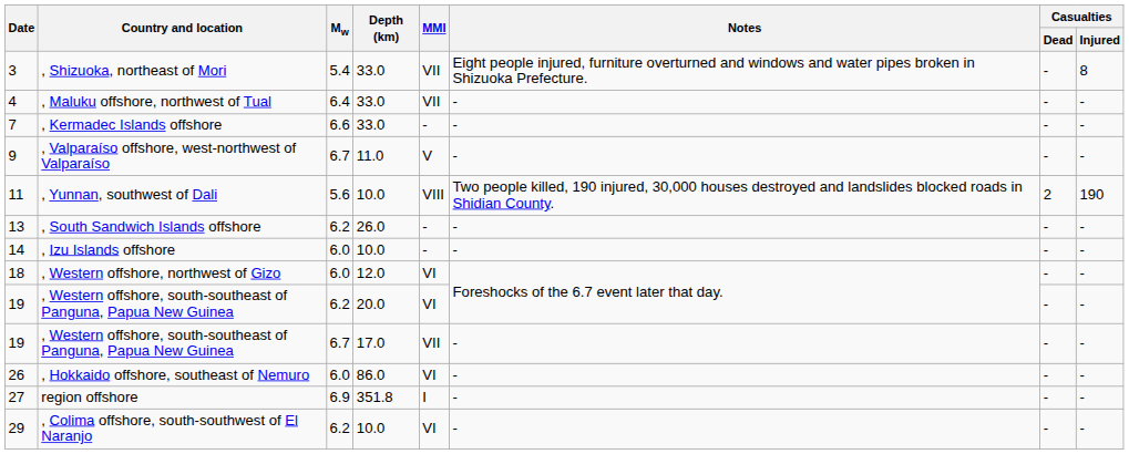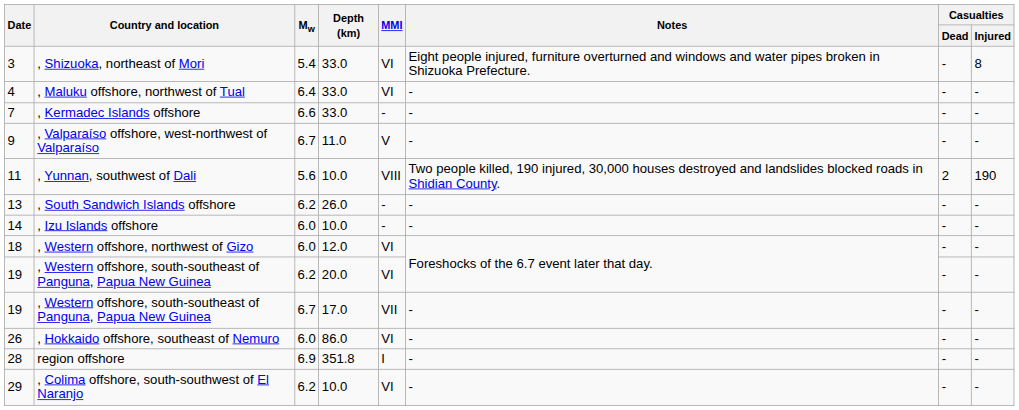 <table class="wikitable sortable" style="border:1px black;  margin-left:1em;">
 <tr>
 <th rowspan="2"><small>Date</small></th>
 <th rowspan="2" style="width: 310px"><small>Country and location</small></th>
 <th rowspan="2"><small>M<sub>w</sub></small></th>
 <th rowspan="2"><small>Depth (km)</small></th>
 <th rowspan="2"><small><a href='#'>MMI</a></small></th>
 <th rowspan="2" class="unsortable"><small>Notes</small></th>
 <th colspan="2"><small>Casualties</small></th>
 </tr>
 <tr>
 <th><small>Dead</small></th>
 <th><small>Injured</small></th>
 </tr>
 <tr>
 <td>3</td>
 <td>, <a href='#'>Shizuoka</a>,  northeast of <a href='#'>Mori</a></td>
 <td>5.4</td>
 <td>33.0</td>
-<td>VII</td>
+<td>VI</td>
 <td>Eight people injured, furniture overturned and windows and water pipes broken in Shizuoka Prefecture.</td>
 <td>-</td>
 <td>8</td>
 </tr>
 <tr>
 <td>4</td>
 <td>, <a href='#'>Maluku</a> offshore,  northwest of <a href='#'>Tual</a></td>
 <td>6.4</td>
 <td>33.0</td>
-<td>VII</td>
+<td>VI</td>
 <td>-</td>
 <td>-</td>
 <td>-</td>
 </tr>
 <tr>
 <td>7</td>
 <td>, <a href='#'>Kermadec Islands</a> offshore</td>
 <td>6.6</td>
 <td>33.0</td>
 <td>-</td>
 <td>-</td>
 <td>-</td>
 <td>-</td>
 </tr>
 <tr>
 <td>9</td>
 <td>, <a href='#'>Valparaíso</a> offshore,  west-northwest of <a href='#'>Valparaíso</a></td>
 <td>6.7</td>
 <td>11.0</td>
 <td>V</td>
 <td>-</td>
 <td>-</td>
 <td>-</td>
 </tr>
 <tr>
 <td>11</td>
 <td>, <a href='#'>Yunnan</a>,  southwest of <a href='#'>Dali</a></td>
 <td>5.6</td>
 <td>10.0</td>
 <td>VIII</td>
 <td>Two people killed, 190 injured, 30,000 houses destroyed and landslides blocked roads in <a href='#'>Shidian County</a>.</td>
 <td>2</td>
 <td>190</td>
 </tr>
 <tr>
 <td>13</td>
 <td>, <a href='#'>South Sandwich Islands</a> offshore</td>
 <td>6.2</td>
 <td>26.0</td>
 <td>-</td>
 <td>-</td>
 <td>-</td>
 <td>-</td>
 </tr>
 <tr>
 <td>14</td>
 <td>, <a href='#'>Izu Islands</a> offshore</td>
 <td>6.0</td>
 <td>10.0</td>
 <td>-</td>
 <td>-</td>
 <td>-</td>
 <td>-</td>
 </tr>
 <tr>
 <td>18</td>
 <td>, <a href='#'>Western</a> offshore,  northwest of <a href='#'>Gizo</a></td>
 <td>6.0</td>
 <td>12.0</td>
 <td>VI</td>
 <td rowspan=2>Foreshocks of the 6.7 event later that day.</td>
 <td>-</td>
 <td>-</td>
 </tr>
 <tr>
 <td>19</td>
 <td>, <a href='#'>Western</a> offshore,  south-southeast of <a href='#'>Panguna</a>, <a href='#'>Papua New Guinea</a></td>
 <td>6.2</td>
 <td>20.0</td>
 <td>VI</td>
 <td>-</td>
 <td>-</td>
 </tr>
 <tr>
 <td>19</td>
 <td>, <a href='#'>Western</a> offshore,  south-southeast of <a href='#'>Panguna</a>, <a href='#'>Papua New Guinea</a></td>
 <td>6.7</td>
 <td>17.0</td>
 <td>VII</td>
 <td>-</td>
 <td>-</td>
 <td>-</td>
 </tr>
 <tr>
 <td>26</td>
 <td>, <a href='#'>Hokkaido</a> offshore,  southeast of <a href='#'>Nemuro</a></td>
 <td>6.0</td>
 <td>86.0</td>
 <td>VI</td>
 <td>-</td>
 <td>-</td>
 <td>-</td>
 </tr>
 <tr>
-<td>27</td>
+<td>28</td>
 <td> region offshore</td>
 <td>6.9</td>
 <td>351.8</td>
 <td>I</td>
 <td>-</td>
 <td>-</td>
 <td>-</td>
 </tr>
 <tr>
 <td>29</td>
 <td>, <a href='#'>Colima</a> offshore,  south-southwest of <a href='#'>El Naranjo</a></td>
 <td>6.2</td>
 <td>10.0</td>
 <td>VI</td>
 <td>-</td>
 <td>-</td>
 <td>-</td>
 </tr>
 <tr>
 </tr>
 </table>
